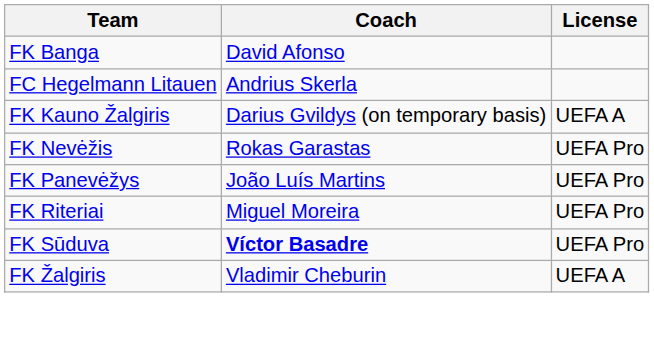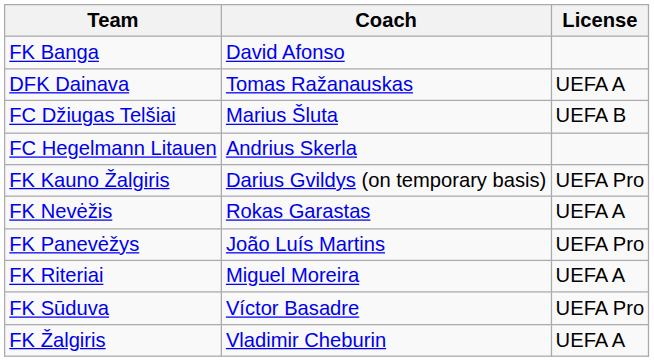 <table class="wikitable sortable">
 <tr>
 <th>Team</th>
 <th>Coach</th>
 <th>License</th>
 </tr>
 <tr>
 <td><a href='#'>FK Banga</a></td>
 <td> <a href='#'>David Afonso</a></td>
 <td></td>
 </tr>
 <tr>
+<td><a href='#'>DFK Dainava</a></td>
+<td> <a href='#'>Tomas Ražanauskas</a></td>
+<td>UEFA A</td>
+</tr>
+<tr>
+<td><a href='#'>FC Džiugas Telšiai</a></td>
+<td> <a href='#'>Marius Šluta</a></td>
+<td>UEFA B</td>
+</tr>
+<tr>
 <td><a href='#'>FC Hegelmann Litauen</a></td>
 <td> <a href='#'>Andrius Skerla</a></td>
 <td></td>
 </tr>
 <tr>
 <td><a href='#'>FK Kauno Žalgiris</a></td>
 <td> <a href='#'>Darius Gvildys</a> (on temporary basis)</td>
-<td>UEFA A</td>
+<td>UEFA Pro</td>
 </tr>
 <tr>
 <td><a href='#'>FK Nevėžis</a></td>
 <td> <a href='#'>Rokas Garastas</a></td>
-<td>UEFA Pro</td>
+<td>UEFA A</td>
 </tr>
 <tr>
 <td><a href='#'>FK Panevėžys</a></td>
 <td> <a href='#'>João Luís Martins</a></td>
 <td>UEFA Pro</td>
 </tr>
 <tr>
 <td><a href='#'>FK Riteriai</a></td>
 <td> <a href='#'>Miguel Moreira</a></td>
-<td>UEFA Pro</td>
+<td>UEFA A</td>
 </tr>
 <tr>
 <td><a href='#'>FK Sūduva</a></td>
-<td><strong> <a href='#'>Víctor Basadre</a></strong></td>
+<td> <a href='#'>Víctor Basadre</a></td>
 <td>UEFA Pro</td>
 </tr>
 <tr>
 <td><a href='#'>FK Žalgiris</a></td>
 <td> <a href='#'>Vladimir Cheburin</a></td>
 <td>UEFA A</td>
 </tr>
 </table>
